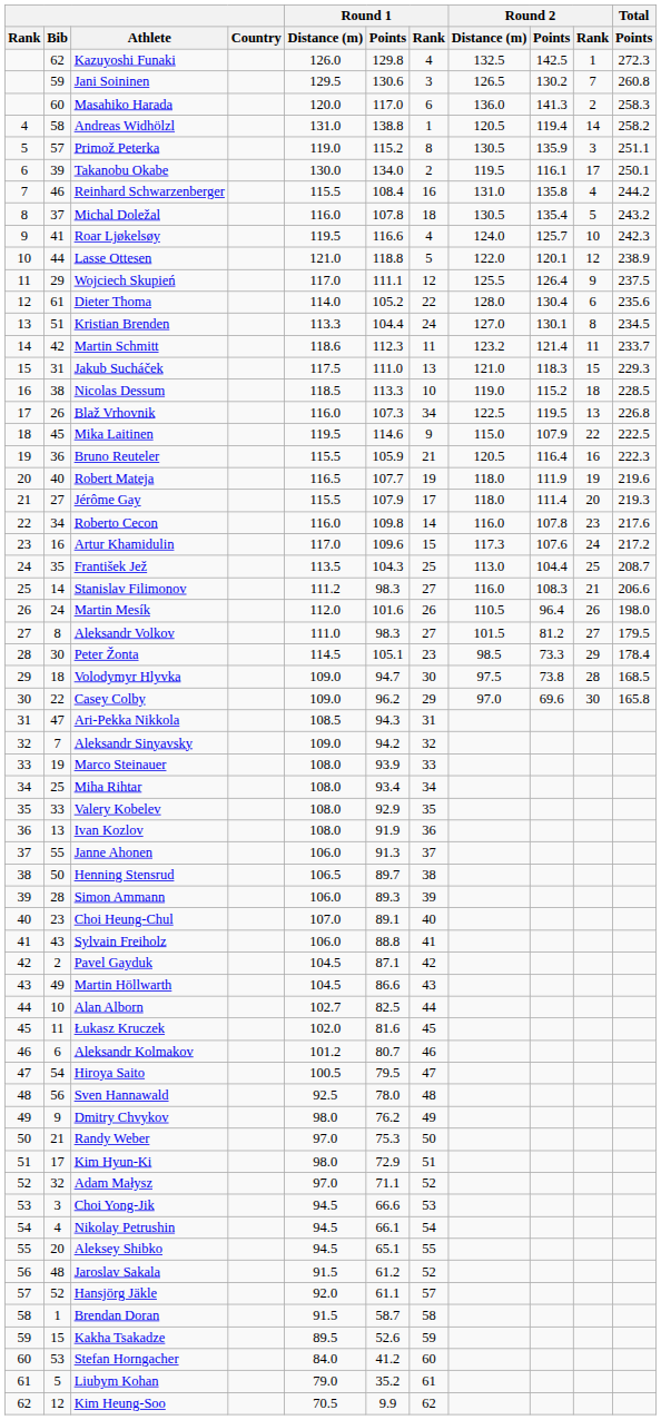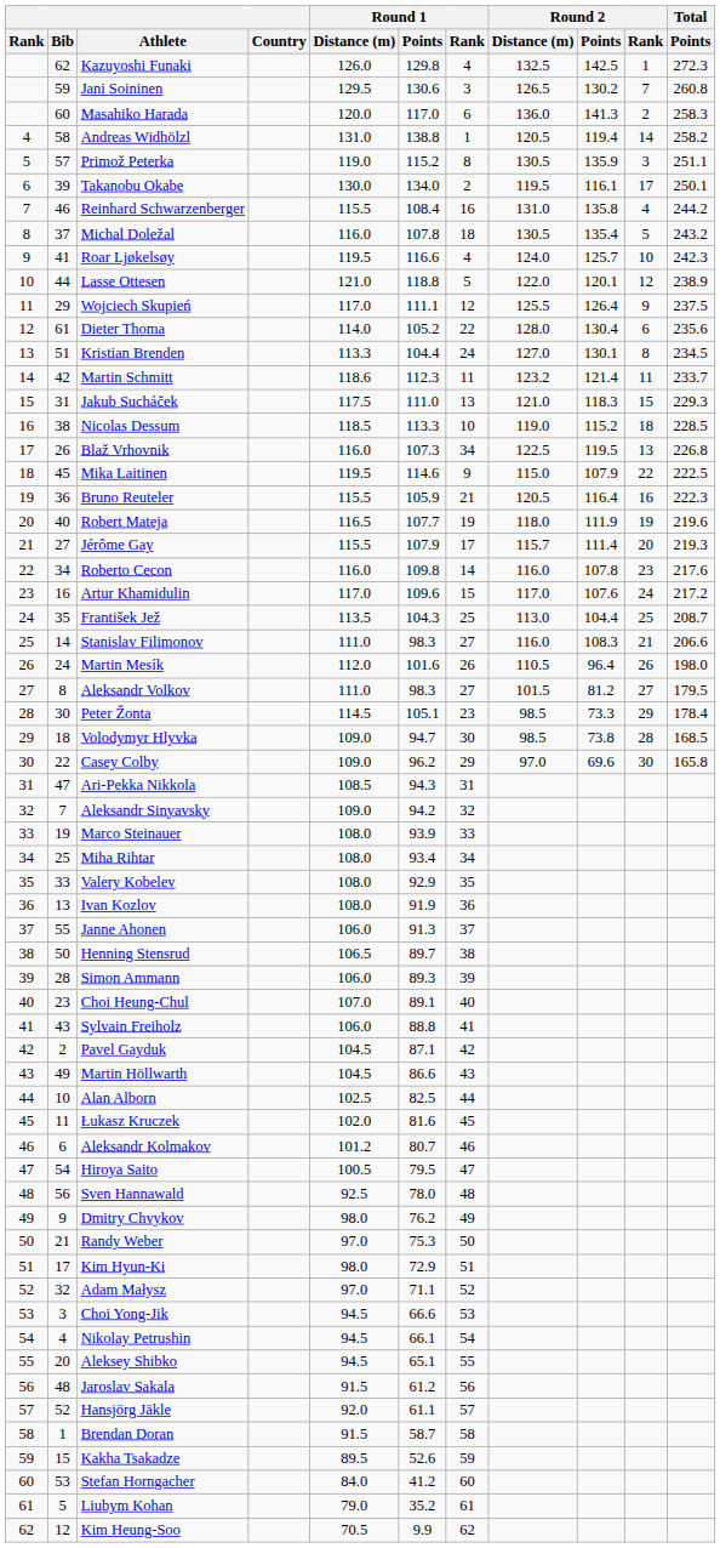 <table class="wikitable sortable" style="text-align:center">
 <tr>
 <th colspan="4"></th>
 <th colspan="3">Round 1</th>
 <th colspan="3">Round 2</th>
 <th>Total</th>
 </tr>
 <tr>
 <th>Rank</th>
 <th>Bib</th>
 <th>Athlete</th>
 <th>Country</th>
 <th>Distance (m)</th>
 <th>Points</th>
 <th>Rank</th>
 <th>Distance (m)</th>
 <th>Points</th>
 <th>Rank</th>
 <th>Points</th>
 </tr>
 <tr>
 <td></td>
 <td>62</td>
 <td align="left"><a href='#'>Kazuyoshi Funaki</a></td>
 <td align="left"></td>
 <td>126.0</td>
 <td>129.8</td>
 <td>4</td>
 <td>132.5</td>
 <td>142.5</td>
 <td>1</td>
 <td>272.3</td>
 </tr>
 <tr>
 <td></td>
 <td>59</td>
 <td align="left"><a href='#'>Jani Soininen</a></td>
 <td align="left"></td>
 <td>129.5</td>
 <td>130.6</td>
 <td>3</td>
 <td>126.5</td>
 <td>130.2</td>
 <td>7</td>
 <td>260.8</td>
 </tr>
 <tr>
 <td></td>
 <td>60</td>
 <td align="left"><a href='#'>Masahiko Harada</a></td>
 <td align="left"></td>
 <td>120.0</td>
 <td>117.0</td>
 <td>6</td>
 <td>136.0</td>
 <td>141.3</td>
 <td>2</td>
 <td>258.3</td>
 </tr>
 <tr>
 <td>4</td>
 <td>58</td>
 <td align="left"><a href='#'>Andreas Widhölzl</a></td>
 <td align="left"></td>
 <td>131.0</td>
 <td>138.8</td>
 <td>1</td>
 <td>120.5</td>
 <td>119.4</td>
 <td>14</td>
 <td>258.2</td>
 </tr>
 <tr>
 <td>5</td>
 <td>57</td>
 <td align="left"><a href='#'>Primož Peterka</a></td>
 <td align="left"></td>
 <td>119.0</td>
 <td>115.2</td>
 <td>8</td>
 <td>130.5</td>
 <td>135.9</td>
 <td>3</td>
 <td>251.1</td>
 </tr>
 <tr>
 <td>6</td>
 <td>39</td>
 <td align="left"><a href='#'>Takanobu Okabe</a></td>
 <td align="left"></td>
 <td>130.0</td>
 <td>134.0</td>
 <td>2</td>
 <td>119.5</td>
 <td>116.1</td>
 <td>17</td>
 <td>250.1</td>
 </tr>
 <tr>
 <td>7</td>
 <td>46</td>
 <td align="left"><a href='#'>Reinhard Schwarzenberger</a></td>
 <td align="left"></td>
 <td>115.5</td>
 <td>108.4</td>
 <td>16</td>
 <td>131.0</td>
 <td>135.8</td>
 <td>4</td>
 <td>244.2</td>
 </tr>
 <tr>
 <td>8</td>
 <td>37</td>
 <td align="left"><a href='#'>Michal Doležal</a></td>
 <td align="left"></td>
 <td>116.0</td>
 <td>107.8</td>
 <td>18</td>
 <td>130.5</td>
 <td>135.4</td>
 <td>5</td>
 <td>243.2</td>
 </tr>
 <tr>
 <td>9</td>
 <td>41</td>
 <td align="left"><a href='#'>Roar Ljøkelsøy</a></td>
 <td align="left"></td>
 <td>119.5</td>
 <td>116.6</td>
 <td>4</td>
 <td>124.0</td>
 <td>125.7</td>
 <td>10</td>
 <td>242.3</td>
 </tr>
 <tr>
 <td>10</td>
 <td>44</td>
 <td align="left"><a href='#'>Lasse Ottesen</a></td>
 <td align="left"></td>
 <td>121.0</td>
 <td>118.8</td>
 <td>5</td>
 <td>122.0</td>
 <td>120.1</td>
 <td>12</td>
 <td>238.9</td>
 </tr>
 <tr>
 <td>11</td>
 <td>29</td>
 <td align="left"><a href='#'>Wojciech Skupień</a></td>
 <td align="left"></td>
 <td>117.0</td>
 <td>111.1</td>
 <td>12</td>
 <td>125.5</td>
 <td>126.4</td>
 <td>9</td>
 <td>237.5</td>
 </tr>
 <tr>
 <td>12</td>
 <td>61</td>
 <td align="left"><a href='#'>Dieter Thoma</a></td>
 <td align="left"></td>
 <td>114.0</td>
 <td>105.2</td>
 <td>22</td>
 <td>128.0</td>
 <td>130.4</td>
 <td>6</td>
 <td>235.6</td>
 </tr>
 <tr>
 <td>13</td>
 <td>51</td>
 <td align="left"><a href='#'>Kristian Brenden</a></td>
 <td align="left"></td>
 <td>113.3</td>
 <td>104.4</td>
 <td>24</td>
 <td>127.0</td>
 <td>130.1</td>
 <td>8</td>
 <td>234.5</td>
 </tr>
 <tr>
 <td>14</td>
 <td>42</td>
 <td align="left"><a href='#'>Martin Schmitt</a></td>
 <td align="left"></td>
 <td>118.6</td>
 <td>112.3</td>
 <td>11</td>
 <td>123.2</td>
 <td>121.4</td>
 <td>11</td>
 <td>233.7</td>
 </tr>
 <tr>
 <td>15</td>
 <td>31</td>
 <td align="left"><a href='#'>Jakub Sucháček</a></td>
 <td align="left"></td>
 <td>117.5</td>
 <td>111.0</td>
 <td>13</td>
 <td>121.0</td>
 <td>118.3</td>
 <td>15</td>
 <td>229.3</td>
 </tr>
 <tr>
 <td>16</td>
 <td>38</td>
 <td align="left"><a href='#'>Nicolas Dessum</a></td>
 <td align="left"></td>
 <td>118.5</td>
 <td>113.3</td>
 <td>10</td>
 <td>119.0</td>
 <td>115.2</td>
 <td>18</td>
 <td>228.5</td>
 </tr>
 <tr>
 <td>17</td>
 <td>26</td>
 <td align="left"><a href='#'>Blaž Vrhovnik</a></td>
 <td align="left"></td>
 <td>116.0</td>
 <td>107.3</td>
 <td>34</td>
 <td>122.5</td>
 <td>119.5</td>
 <td>13</td>
 <td>226.8</td>
 </tr>
 <tr>
 <td>18</td>
 <td>45</td>
 <td align="left"><a href='#'>Mika Laitinen</a></td>
 <td align="left"></td>
 <td>119.5</td>
 <td>114.6</td>
 <td>9</td>
 <td>115.0</td>
 <td>107.9</td>
 <td>22</td>
 <td>222.5</td>
 </tr>
 <tr>
 <td>19</td>
 <td>36</td>
 <td align="left"><a href='#'>Bruno Reuteler</a></td>
 <td align="left"></td>
 <td>115.5</td>
 <td>105.9</td>
 <td>21</td>
 <td>120.5</td>
 <td>116.4</td>
 <td>16</td>
 <td>222.3</td>
 </tr>
 <tr>
 <td>20</td>
 <td>40</td>
 <td align="left"><a href='#'>Robert Mateja</a></td>
 <td align="left"></td>
 <td>116.5</td>
 <td>107.7</td>
 <td>19</td>
 <td>118.0</td>
 <td>111.9</td>
 <td>19</td>
 <td>219.6</td>
 </tr>
 <tr>
 <td>21</td>
 <td>27</td>
 <td align="left"><a href='#'>Jérôme Gay</a></td>
 <td align="left"></td>
 <td>115.5</td>
 <td>107.9</td>
 <td>17</td>
-<td>118.0</td>
+<td>115.7</td>
 <td>111.4</td>
 <td>20</td>
 <td>219.3</td>
 </tr>
 <tr>
 <td>22</td>
 <td>34</td>
 <td align="left"><a href='#'>Roberto Cecon</a></td>
 <td align="left"></td>
 <td>116.0</td>
 <td>109.8</td>
 <td>14</td>
 <td>116.0</td>
 <td>107.8</td>
 <td>23</td>
 <td>217.6</td>
 </tr>
 <tr>
 <td>23</td>
 <td>16</td>
 <td align="left"><a href='#'>Artur Khamidulin</a></td>
 <td align="left"></td>
 <td>117.0</td>
 <td>109.6</td>
 <td>15</td>
-<td>117.3</td>
+<td>117.0</td>
 <td>107.6</td>
 <td>24</td>
 <td>217.2</td>
 </tr>
 <tr>
 <td>24</td>
 <td>35</td>
 <td align="left"><a href='#'>František Jež</a></td>
 <td align="left"></td>
 <td>113.5</td>
 <td>104.3</td>
 <td>25</td>
 <td>113.0</td>
 <td>104.4</td>
 <td>25</td>
 <td>208.7</td>
 </tr>
 <tr>
 <td>25</td>
 <td>14</td>
 <td align="left"><a href='#'>Stanislav Filimonov</a></td>
 <td align="left"></td>
-<td>111.2</td>
+<td>111.0</td>
 <td>98.3</td>
 <td>27</td>
 <td>116.0</td>
 <td>108.3</td>
 <td>21</td>
 <td>206.6</td>
 </tr>
 <tr>
 <td>26</td>
 <td>24</td>
 <td align="left"><a href='#'>Martin Mesík</a></td>
 <td align="left"></td>
 <td>112.0</td>
 <td>101.6</td>
 <td>26</td>
 <td>110.5</td>
 <td>96.4</td>
 <td>26</td>
 <td>198.0</td>
 </tr>
 <tr>
 <td>27</td>
 <td>8</td>
 <td align="left"><a href='#'>Aleksandr Volkov</a></td>
 <td align="left"></td>
 <td>111.0</td>
 <td>98.3</td>
 <td>27</td>
 <td>101.5</td>
 <td>81.2</td>
 <td>27</td>
 <td>179.5</td>
 </tr>
 <tr>
 <td>28</td>
 <td>30</td>
 <td align="left"><a href='#'>Peter Žonta</a></td>
 <td align="left"></td>
 <td>114.5</td>
 <td>105.1</td>
 <td>23</td>
 <td>98.5</td>
 <td>73.3</td>
 <td>29</td>
 <td>178.4</td>
 </tr>
 <tr>
 <td>29</td>
 <td>18</td>
 <td align="left"><a href='#'>Volodymyr Hlyvka</a></td>
 <td align="left"></td>
 <td>109.0</td>
 <td>94.7</td>
 <td>30</td>
-<td>97.5</td>
+<td>98.5</td>
 <td>73.8</td>
 <td>28</td>
 <td>168.5</td>
 </tr>
 <tr>
 <td>30</td>
 <td>22</td>
 <td align="left"><a href='#'>Casey Colby</a></td>
 <td align="left"></td>
 <td>109.0</td>
 <td>96.2</td>
 <td>29</td>
 <td>97.0</td>
 <td>69.6</td>
 <td>30</td>
 <td>165.8</td>
 </tr>
 <tr>
 <td>31</td>
 <td>47</td>
 <td align="left"><a href='#'>Ari-Pekka Nikkola</a></td>
 <td align="left"></td>
 <td>108.5</td>
 <td>94.3</td>
 <td>31</td>
 <td></td>
 <td></td>
 <td></td>
 <td></td>
 </tr>
 <tr>
 <td>32</td>
 <td>7</td>
 <td align="left"><a href='#'>Aleksandr Sinyavsky</a></td>
 <td align="left"></td>
 <td>109.0</td>
 <td>94.2</td>
 <td>32</td>
 <td></td>
 <td></td>
 <td></td>
 <td></td>
 </tr>
 <tr>
 <td>33</td>
 <td>19</td>
 <td align="left"><a href='#'>Marco Steinauer</a></td>
 <td align="left"></td>
 <td>108.0</td>
 <td>93.9</td>
 <td>33</td>
 <td></td>
 <td></td>
 <td></td>
 <td></td>
 </tr>
 <tr>
 <td>34</td>
 <td>25</td>
 <td align="left"><a href='#'>Miha Rihtar</a></td>
 <td align="left"></td>
 <td>108.0</td>
 <td>93.4</td>
 <td>34</td>
 <td></td>
 <td></td>
 <td></td>
 <td></td>
 </tr>
 <tr>
 <td>35</td>
 <td>33</td>
 <td align="left"><a href='#'>Valery Kobelev</a></td>
 <td align="left"></td>
 <td>108.0</td>
 <td>92.9</td>
 <td>35</td>
 <td></td>
 <td></td>
 <td></td>
 <td></td>
 </tr>
 <tr>
 <td>36</td>
 <td>13</td>
 <td align="left"><a href='#'>Ivan Kozlov</a></td>
 <td align="left"></td>
 <td>108.0</td>
 <td>91.9</td>
 <td>36</td>
 <td></td>
 <td></td>
 <td></td>
 <td></td>
 </tr>
 <tr>
 <td>37</td>
 <td>55</td>
 <td align="left"><a href='#'>Janne Ahonen</a></td>
 <td align="left"></td>
 <td>106.0</td>
 <td>91.3</td>
 <td>37</td>
 <td></td>
 <td></td>
 <td></td>
 <td></td>
 </tr>
 <tr>
 <td>38</td>
 <td>50</td>
 <td align="left"><a href='#'>Henning Stensrud</a></td>
 <td align="left"></td>
 <td>106.5</td>
 <td>89.7</td>
 <td>38</td>
 <td></td>
 <td></td>
 <td></td>
 <td></td>
 </tr>
 <tr>
 <td>39</td>
 <td>28</td>
 <td align="left"><a href='#'>Simon Ammann</a></td>
 <td align="left"></td>
 <td>106.0</td>
 <td>89.3</td>
 <td>39</td>
 <td></td>
 <td></td>
 <td></td>
 <td></td>
 </tr>
 <tr>
 <td>40</td>
 <td>23</td>
 <td align="left"><a href='#'>Choi Heung-Chul</a></td>
 <td align="left"></td>
 <td>107.0</td>
 <td>89.1</td>
 <td>40</td>
 <td></td>
 <td></td>
 <td></td>
 <td></td>
 </tr>
 <tr>
 <td>41</td>
 <td>43</td>
 <td align="left"><a href='#'>Sylvain Freiholz</a></td>
 <td align="left"></td>
 <td>106.0</td>
 <td>88.8</td>
 <td>41</td>
 <td></td>
 <td></td>
 <td></td>
 <td></td>
 </tr>
 <tr>
 <td>42</td>
 <td>2</td>
 <td align="left"><a href='#'>Pavel Gayduk</a></td>
 <td align="left"></td>
 <td>104.5</td>
 <td>87.1</td>
 <td>42</td>
 <td></td>
 <td></td>
 <td></td>
 <td></td>
 </tr>
 <tr>
 <td>43</td>
 <td>49</td>
 <td align="left"><a href='#'>Martin Höllwarth</a></td>
 <td align="left"></td>
 <td>104.5</td>
 <td>86.6</td>
 <td>43</td>
 <td></td>
 <td></td>
 <td></td>
 <td></td>
 </tr>
 <tr>
 <td>44</td>
 <td>10</td>
 <td align="left"><a href='#'>Alan Alborn</a></td>
 <td align="left"></td>
-<td>102.7</td>
+<td>102.5</td>
 <td>82.5</td>
 <td>44</td>
 <td></td>
 <td></td>
 <td></td>
 <td></td>
 </tr>
 <tr>
 <td>45</td>
 <td>11</td>
 <td align="left"><a href='#'>Łukasz Kruczek</a></td>
 <td align="left"></td>
 <td>102.0</td>
 <td>81.6</td>
 <td>45</td>
 <td></td>
 <td></td>
 <td></td>
 <td></td>
 </tr>
 <tr>
 <td>46</td>
 <td>6</td>
 <td align="left"><a href='#'>Aleksandr Kolmakov</a></td>
 <td align="left"></td>
 <td>101.2</td>
 <td>80.7</td>
 <td>46</td>
 <td></td>
 <td></td>
 <td></td>
 <td></td>
 </tr>
 <tr>
 <td>47</td>
 <td>54</td>
 <td align="left"><a href='#'>Hiroya Saito</a></td>
 <td align="left"></td>
 <td>100.5</td>
 <td>79.5</td>
 <td>47</td>
 <td></td>
 <td></td>
 <td></td>
 <td></td>
 </tr>
 <tr>
 <td>48</td>
 <td>56</td>
 <td align="left"><a href='#'>Sven Hannawald</a></td>
 <td align="left"></td>
 <td>92.5</td>
 <td>78.0</td>
 <td>48</td>
 <td></td>
 <td></td>
 <td></td>
 <td></td>
 </tr>
 <tr>
 <td>49</td>
 <td>9</td>
 <td align="left"><a href='#'>Dmitry Chvykov</a></td>
 <td align="left"></td>
 <td>98.0</td>
 <td>76.2</td>
 <td>49</td>
 <td></td>
 <td></td>
 <td></td>
 <td></td>
 </tr>
 <tr>
 <td>50</td>
 <td>21</td>
 <td align="left"><a href='#'>Randy Weber</a></td>
 <td align="left"></td>
 <td>97.0</td>
 <td>75.3</td>
 <td>50</td>
 <td></td>
 <td></td>
 <td></td>
 <td></td>
 </tr>
 <tr>
 <td>51</td>
 <td>17</td>
 <td align="left"><a href='#'>Kim Hyun-Ki</a></td>
 <td align="left"></td>
 <td>98.0</td>
 <td>72.9</td>
 <td>51</td>
 <td></td>
 <td></td>
 <td></td>
 <td></td>
 </tr>
 <tr>
 <td>52</td>
 <td>32</td>
 <td align="left"><a href='#'>Adam Małysz</a></td>
 <td align="left"></td>
 <td>97.0</td>
 <td>71.1</td>
 <td>52</td>
 <td></td>
 <td></td>
 <td></td>
 <td></td>
 </tr>
 <tr>
 <td>53</td>
 <td>3</td>
 <td align="left"><a href='#'>Choi Yong-Jik</a></td>
 <td align="left"></td>
 <td>94.5</td>
 <td>66.6</td>
 <td>53</td>
 <td></td>
 <td></td>
 <td></td>
 <td></td>
 </tr>
 <tr>
 <td>54</td>
 <td>4</td>
 <td align="left"><a href='#'>Nikolay Petrushin</a></td>
 <td align="left"></td>
 <td>94.5</td>
 <td>66.1</td>
 <td>54</td>
 <td></td>
 <td></td>
 <td></td>
 <td></td>
 </tr>
 <tr>
 <td>55</td>
 <td>20</td>
 <td align="left"><a href='#'>Aleksey Shibko</a></td>
 <td align="left"></td>
 <td>94.5</td>
 <td>65.1</td>
 <td>55</td>
 <td></td>
 <td></td>
 <td></td>
 <td></td>
 </tr>
 <tr>
 <td>56</td>
 <td>48</td>
 <td align="left"><a href='#'>Jaroslav Sakala</a></td>
 <td align="left"></td>
 <td>91.5</td>
 <td>61.2</td>
-<td>52</td>
+<td>56</td>
 <td></td>
 <td></td>
 <td></td>
 <td></td>
 </tr>
 <tr>
 <td>57</td>
 <td>52</td>
 <td align="left"><a href='#'>Hansjörg Jäkle</a></td>
 <td align="left"></td>
 <td>92.0</td>
 <td>61.1</td>
 <td>57</td>
 <td></td>
 <td></td>
 <td></td>
 <td></td>
 </tr>
 <tr>
 <td>58</td>
 <td>1</td>
 <td align="left"><a href='#'>Brendan Doran</a></td>
 <td align="left"></td>
 <td>91.5</td>
 <td>58.7</td>
 <td>58</td>
 <td></td>
 <td></td>
 <td></td>
 <td></td>
 </tr>
 <tr>
 <td>59</td>
 <td>15</td>
 <td align="left"><a href='#'>Kakha Tsakadze</a></td>
 <td align="left"></td>
 <td>89.5</td>
 <td>52.6</td>
 <td>59</td>
 <td></td>
 <td></td>
 <td></td>
 <td></td>
 </tr>
 <tr>
 <td>60</td>
 <td>53</td>
 <td align="left"><a href='#'>Stefan Horngacher</a></td>
 <td align="left"></td>
 <td>84.0</td>
 <td>41.2</td>
 <td>60</td>
 <td></td>
 <td></td>
 <td></td>
 <td></td>
 </tr>
 <tr>
 <td>61</td>
 <td>5</td>
 <td align="left"><a href='#'>Liubym Kohan</a></td>
 <td align="left"></td>
 <td>79.0</td>
 <td>35.2</td>
 <td>61</td>
 <td></td>
 <td></td>
 <td></td>
 <td></td>
 </tr>
 <tr>
 <td>62</td>
 <td>12</td>
 <td align="left"><a href='#'>Kim Heung-Soo</a></td>
 <td align="left"></td>
 <td>70.5</td>
 <td>9.9</td>
 <td>62</td>
 <td></td>
 <td></td>
 <td></td>
 <td></td>
 </tr>
 </table>
